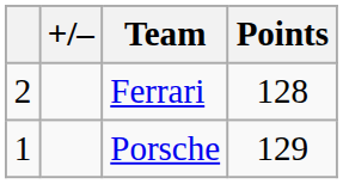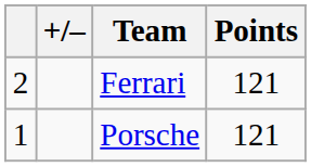 <table class="wikitable" style="font-size: 95%;">
 <tr>
 <th scope="col"></th>
 <th scope="col">+/–</th>
 <th scope="col">Team</th>
 <th scope="col">Points</th>
 </tr>
 <tr>
 <td align="center">2</td>
 <td align="left"></td>
 <td> <a href='#'>Ferrari</a></td>
-<td align="center">128</td>
+<td align="center">121</td>
 </tr>
 <tr>
 <td align="center">1</td>
 <td align="left"></td>
 <td> <a href='#'>Porsche</a></td>
-<td align="center">129</td>
+<td align="center">121</td>
 </tr>
 </table>
